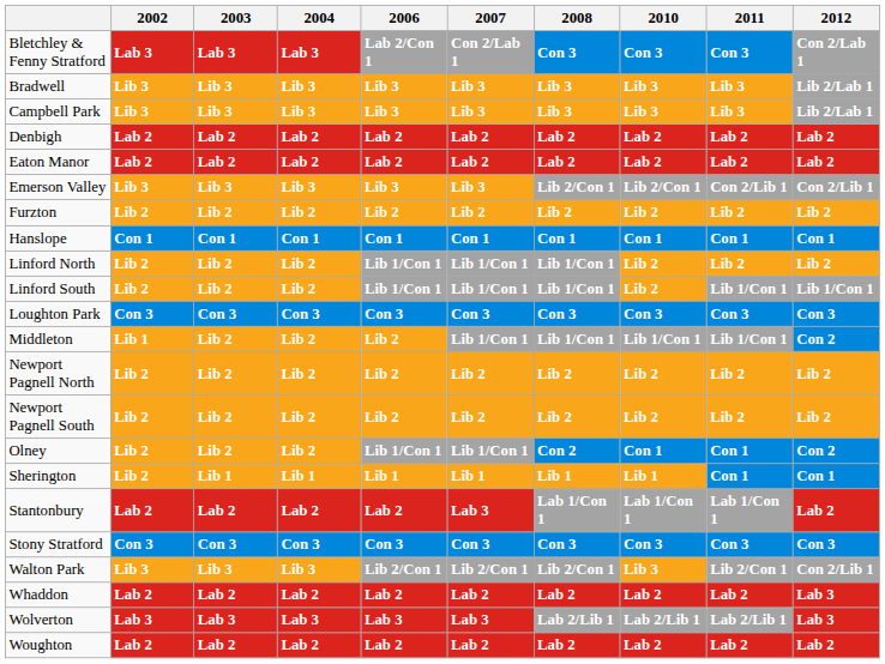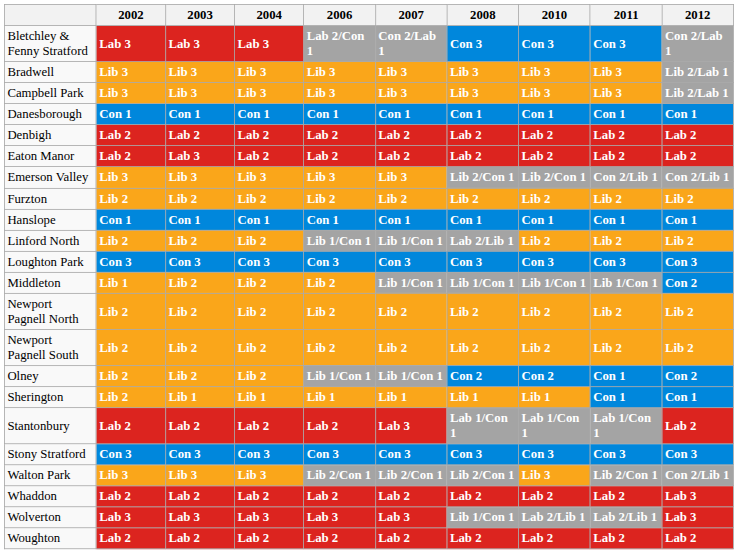 <table class="wikitable" style="font-size: 95%;">
 <tr>
 <th></th>
 <th>2002</th>
 <th>2003</th>
 <th>2004</th>
 <th>2006</th>
 <th>2007</th>
 <th>2008</th>
 <th>2010</th>
 <th>2011</th>
 <th>2012</th>
 </tr>
 <tr>
 <td width=110>Bletchley & Fenny Stratford</td>
 <td width=100 style="background:#DC241f; color:white"><strong>Lab 3</strong></td>
 <td width=100 style="background:#DC241f; color:white"><strong>Lab 3</strong></td>
 <td width=100 style="background:#DC241f; color:white"><strong>Lab 3</strong></td>
 <td width=100 style="background:#A4A4A4; color:white"><strong>Lab 2/Con 1</strong></td>
 <td width=100 style="background:#A4A4A4; color:white"><strong>Con 2/Lab 1</strong></td>
 <td width=100 style="background:#0087DC; color:white"><strong>Con 3</strong></td>
 <td width=100 style="background:#0087DC; color:white"><strong>Con 3</strong></td>
 <td width=100 style="background:#0087DC; color:white"><strong>Con 3</strong></td>
 <td width=100 style="background:#A4A4A4; color:white"><strong>Con 2/Lab 1</strong></td>
 </tr>
 <tr>
 <td width=110>Bradwell</td>
 <td width=100 style="background:#faa61a; color:white"><strong>Lib 3</strong></td>
 <td width=100 style="background:#faa61a; color:white"><strong>Lib 3</strong></td>
 <td width=100 style="background:#faa61a; color:white"><strong>Lib 3</strong></td>
 <td width=100 style="background:#faa61a; color:white"><strong>Lib 3</strong></td>
 <td width=100 style="background:#faa61a; color:white"><strong>Lib 3</strong></td>
 <td width=100 style="background:#faa61a; color:white"><strong>Lib 3</strong></td>
 <td width=100 style="background:#faa61a; color:white"><strong>Lib 3</strong></td>
 <td width=100 style="background:#faa61a; color:white"><strong>Lib 3</strong></td>
 <td width=100 style="background:#A4A4A4; color:white"><strong>Lib 2/Lab 1</strong></td>
 </tr>
 <tr>
 <td width=110>Campbell Park</td>
 <td width=100 style="background:#faa61a; color:white"><strong>Lib 3</strong></td>
 <td width=100 style="background:#faa61a; color:white"><strong>Lib 3</strong></td>
 <td width=100 style="background:#faa61a; color:white"><strong>Lib 3</strong></td>
 <td width=100 style="background:#faa61a; color:white"><strong>Lib 3</strong></td>
 <td width=100 style="background:#faa61a; color:white"><strong>Lib 3</strong></td>
 <td width=100 style="background:#faa61a; color:white"><strong>Lib 3</strong></td>
 <td width=100 style="background:#faa61a; color:white"><strong>Lib 3</strong></td>
 <td width=100 style="background:#faa61a; color:white"><strong>Lib 3</strong></td>
 <td width=100 style="background:#A4A4A4; color:white"><strong>Lib 2/Lab 1</strong></td>
 </tr>
 <tr>
+<td width=110>Danesborough</td>
+<td width=100 style="background:#0087DC; color:white"><strong>Con 1</strong></td>
+<td width=100 style="background:#0087DC; color:white"><strong>Con 1</strong></td>
+<td width=100 style="background:#0087DC; color:white"><strong>Con 1</strong></td>
+<td width=100 style="background:#0087DC; color:white"><strong>Con 1</strong></td>
+<td width=100 style="background:#0087DC; color:white"><strong>Con 1</strong></td>
+<td width=100 style="background:#0087DC; color:white"><strong>Con 1</strong></td>
+<td width=100 style="background:#0087DC; color:white"><strong>Con 1</strong></td>
+<td width=100 style="background:#0087DC; color:white"><strong>Con 1</strong></td>
+<td width=100 style="background:#0087DC; color:white"><strong>Con 1</strong></td>
+</tr>
+<tr>
 <td width=110>Denbigh</td>
 <td width=100 style="background:#DC241f; color:white"><strong>Lab 2</strong></td>
 <td width=100 style="background:#DC241f; color:white"><strong>Lab 2</strong></td>
 <td width=100 style="background:#DC241f; color:white"><strong>Lab 2</strong></td>
 <td width=100 style="background:#DC241f; color:white"><strong>Lab 2</strong></td>
 <td width=100 style="background:#DC241f; color:white"><strong>Lab 2</strong></td>
 <td width=100 style="background:#DC241f; color:white"><strong>Lab 2</strong></td>
 <td width=100 style="background:#DC241f; color:white"><strong>Lab 2</strong></td>
 <td width=100 style="background:#DC241f; color:white"><strong>Lab 2</strong></td>
 <td width=100 style="background:#DC241f; color:white"><strong>Lab 2</strong></td>
 </tr>
 <tr>
 <td width=110>Eaton Manor</td>
 <td width=100 style="background:#DC241f; color:white"><strong>Lab 2</strong></td>
-<td width=100 style="background:#DC241f; color:white"><strong>Lab 2</strong></td>
+<td width=100 style="background:#DC241f; color:white"><strong>Lab 3</strong></td>
 <td width=100 style="background:#DC241f; color:white"><strong>Lab 2</strong></td>
 <td width=100 style="background:#DC241f; color:white"><strong>Lab 2</strong></td>
 <td width=100 style="background:#DC241f; color:white"><strong>Lab 2</strong></td>
 <td width=100 style="background:#DC241f; color:white"><strong>Lab 2</strong></td>
 <td width=100 style="background:#DC241f; color:white"><strong>Lab 2</strong></td>
 <td width=100 style="background:#DC241f; color:white"><strong>Lab 2</strong></td>
 <td width=100 style="background:#DC241f; color:white"><strong>Lab 2</strong></td>
 </tr>
 <tr>
 <td width=110>Emerson Valley</td>
 <td width=100 style="background:#faa61a; color:white"><strong>Lib 3</strong></td>
 <td width=100 style="background:#faa61a; color:white"><strong>Lib 3</strong></td>
 <td width=100 style="background:#faa61a; color:white"><strong>Lib 3</strong></td>
 <td width=100 style="background:#faa61a; color:white"><strong>Lib 3</strong></td>
 <td width=100 style="background:#faa61a; color:white"><strong>Lib 3</strong></td>
 <td width=100 style="background:#A4A4A4; color:white"><strong>Lib 2/Con 1</strong></td>
 <td width=100 style="background:#A4A4A4; color:white"><strong>Lib 2/Con 1</strong></td>
 <td width=100 style="background:#A4A4A4; color:white"><strong>Con 2/Lib 1</strong></td>
 <td width=100 style="background:#A4A4A4; color:white"><strong>Con 2/Lib 1</strong></td>
 </tr>
 <tr>
 <td width=110>Furzton</td>
 <td width=100 style="background:#faa61a; color:white"><strong>Lib 2</strong></td>
 <td width=100 style="background:#faa61a; color:white"><strong>Lib 2</strong></td>
 <td width=100 style="background:#faa61a; color:white"><strong>Lib 2</strong></td>
 <td width=100 style="background:#faa61a; color:white"><strong>Lib 2</strong></td>
 <td width=100 style="background:#faa61a; color:white"><strong>Lib 2</strong></td>
 <td width=100 style="background:#faa61a; color:white"><strong>Lib 2</strong></td>
 <td width=100 style="background:#faa61a; color:white"><strong>Lib 2</strong></td>
 <td width=100 style="background:#faa61a; color:white"><strong>Lib 2</strong></td>
 <td width=100 style="background:#faa61a; color:white"><strong>Lib 2</strong></td>
 </tr>
 <tr>
 <td width=110>Hanslope</td>
 <td width=100 style="background:#0087DC; color:white"><strong>Con 1</strong></td>
 <td width=100 style="background:#0087DC; color:white"><strong>Con 1</strong></td>
 <td width=100 style="background:#0087DC; color:white"><strong>Con 1</strong></td>
 <td width=100 style="background:#0087DC; color:white"><strong>Con 1</strong></td>
 <td width=100 style="background:#0087DC; color:white"><strong>Con 1</strong></td>
 <td width=100 style="background:#0087DC; color:white"><strong>Con 1</strong></td>
 <td width=100 style="background:#0087DC; color:white"><strong>Con 1</strong></td>
 <td width=100 style="background:#0087DC; color:white"><strong>Con 1</strong></td>
 <td width=100 style="background:#0087DC; color:white"><strong>Con 1</strong></td>
 </tr>
 <tr>
 <td width=110>Linford North</td>
 <td width=100 style="background:#faa61a; color:white"><strong>Lib 2</strong></td>
 <td width=100 style="background:#faa61a; color:white"><strong>Lib 2</strong></td>
 <td width=100 style="background:#faa61a; color:white"><strong>Lib 2</strong></td>
 <td width=100 style="background:#A4A4A4; color:white"><strong>Lib 1/Con 1</strong></td>
 <td width=100 style="background:#A4A4A4; color:white"><strong>Lib 1/Con 1</strong></td>
-<td width=100 style="background:#A4A4A4; color:white"><strong>Lib 1/Con 1</strong></td>
+<td width=100 style="background:#A4A4A4; color:white"><strong>Lab 2/Lib 1</strong></td>
 <td width=100 style="background:#faa61a; color:white"><strong>Lib 2</strong></td>
 <td width=100 style="background:#faa61a; color:white"><strong>Lib 2</strong></td>
 <td width=100 style="background:#faa61a; color:white"><strong>Lib 2</strong></td>
-</tr>
-<tr>
-<td width=110>Linford South</td>
-<td width=100 style="background:#faa61a; color:white"><strong>Lib 2</strong></td>
-<td width=100 style="background:#faa61a; color:white"><strong>Lib 2</strong></td>
-<td width=100 style="background:#faa61a; color:white"><strong>Lib 2</strong></td>
-<td width=100 style="background:#A4A4A4; color:white"><strong>Lib 1/Con 1</strong></td>
-<td width=100 style="background:#A4A4A4; color:white"><strong>Lib 1/Con 1</strong></td>
-<td width=100 style="background:#A4A4A4; color:white"><strong>Lib 1/Con 1</strong></td>
-<td width=100 style="background:#faa61a; color:white"><strong>Lib 2</strong></td>
-<td width=100 style="background:#A4A4A4; color:white"><strong>Lib 1/Con 1</strong></td>
-<td width=100 style="background:#A4A4A4; color:white"><strong>Lib 1/Con 1</strong></td>
 </tr>
 <tr>
 <td width=110>Loughton Park</td>
 <td width=100 style="background:#0087DC; color:white"><strong>Con 3</strong></td>
 <td width=100 style="background:#0087DC; color:white"><strong>Con 3</strong></td>
 <td width=100 style="background:#0087DC; color:white"><strong>Con 3</strong></td>
 <td width=100 style="background:#0087DC; color:white"><strong>Con 3</strong></td>
 <td width=100 style="background:#0087DC; color:white"><strong>Con 3</strong></td>
 <td width=100 style="background:#0087DC; color:white"><strong>Con 3</strong></td>
 <td width=100 style="background:#0087DC; color:white"><strong>Con 3</strong></td>
 <td width=100 style="background:#0087DC; color:white"><strong>Con 3</strong></td>
 <td width=100 style="background:#0087DC; color:white"><strong>Con 3</strong></td>
 </tr>
 <tr>
 <td width=110>Middleton</td>
 <td width=100 style="background:#faa61a; color:white"><strong>Lib 1</strong></td>
 <td width=100 style="background:#faa61a; color:white"><strong>Lib 2</strong></td>
 <td width=100 style="background:#faa61a; color:white"><strong>Lib 2</strong></td>
 <td width=100 style="background:#faa61a; color:white"><strong>Lib 2</strong></td>
 <td width=100 style="background:#A4A4A4; color:white"><strong>Lib 1/Con 1</strong></td>
 <td width=100 style="background:#A4A4A4; color:white"><strong>Lib 1/Con 1</strong></td>
 <td width=100 style="background:#A4A4A4; color:white"><strong>Lib 1/Con 1</strong></td>
 <td width=100 style="background:#A4A4A4; color:white"><strong>Lib 1/Con 1</strong></td>
 <td width=100 style="background:#0087DC; color:white"><strong>Con 2</strong></td>
 </tr>
 <tr>
 <td width=110>Newport Pagnell North</td>
 <td width=100 style="background:#faa61a; color:white"><strong>Lib 2</strong></td>
 <td width=100 style="background:#faa61a; color:white"><strong>Lib 2</strong></td>
 <td width=100 style="background:#faa61a; color:white"><strong>Lib 2</strong></td>
 <td width=100 style="background:#faa61a; color:white"><strong>Lib 2</strong></td>
 <td width=100 style="background:#faa61a; color:white"><strong>Lib 2</strong></td>
 <td width=100 style="background:#faa61a; color:white"><strong>Lib 2</strong></td>
 <td width=100 style="background:#faa61a; color:white"><strong>Lib 2</strong></td>
 <td width=100 style="background:#faa61a; color:white"><strong>Lib 2</strong></td>
 <td width=100 style="background:#faa61a; color:white"><strong>Lib 2</strong></td>
 </tr>
 <tr>
 <td width=110>Newport Pagnell South</td>
 <td width=100 style="background:#faa61a; color:white"><strong>Lib 2</strong></td>
 <td width=100 style="background:#faa61a; color:white"><strong>Lib 2</strong></td>
 <td width=100 style="background:#faa61a; color:white"><strong>Lib 2</strong></td>
 <td width=100 style="background:#faa61a; color:white"><strong>Lib 2</strong></td>
 <td width=100 style="background:#faa61a; color:white"><strong>Lib 2</strong></td>
 <td width=100 style="background:#faa61a; color:white"><strong>Lib 2</strong></td>
 <td width=100 style="background:#faa61a; color:white"><strong>Lib 2</strong></td>
 <td width=100 style="background:#faa61a; color:white"><strong>Lib 2</strong></td>
 <td width=100 style="background:#faa61a; color:white"><strong>Lib 2</strong></td>
 </tr>
 <tr>
 <td width=110>Olney</td>
 <td width=100 style="background:#faa61a; color:white"><strong>Lib 2</strong></td>
 <td width=100 style="background:#faa61a; color:white"><strong>Lib 2</strong></td>
 <td width=100 style="background:#faa61a; color:white"><strong>Lib 2</strong></td>
 <td width=100 style="background:#A4A4A4; color:white"><strong>Lib 1/Con 1</strong></td>
 <td width=100 style="background:#A4A4A4; color:white"><strong>Lib 1/Con 1</strong></td>
 <td width=100 style="background:#0087DC; color:white"><strong>Con 2</strong></td>
-<td width=100 style="background:#0087DC; color:white"><strong>Con 1</strong></td>
+<td width=100 style="background:#0087DC; color:white"><strong>Con 2</strong></td>
 <td width=100 style="background:#0087DC; color:white"><strong>Con 1</strong></td>
 <td width=100 style="background:#0087DC; color:white"><strong>Con 2</strong></td>
 </tr>
 <tr>
 <td width=110>Sherington</td>
 <td width=100 style="background:#faa61a; color:white"><strong>Lib 2</strong></td>
 <td width=100 style="background:#faa61a; color:white"><strong>Lib 1</strong></td>
 <td width=100 style="background:#faa61a; color:white"><strong>Lib 1</strong></td>
 <td width=100 style="background:#faa61a; color:white"><strong>Lib 1</strong></td>
 <td width=100 style="background:#faa61a; color:white"><strong>Lib 1</strong></td>
 <td width=100 style="background:#faa61a; color:white"><strong>Lib 1</strong></td>
 <td width=100 style="background:#faa61a; color:white"><strong>Lib 1</strong></td>
 <td width=100 style="background:#0087DC; color:white"><strong>Con 1</strong></td>
 <td width=100 style="background:#0087DC; color:white"><strong>Con 1</strong></td>
 </tr>
 <tr>
 <td width=110>Stantonbury</td>
 <td width=100 style="background:#DC241f; color:white"><strong>Lab 2</strong></td>
 <td width=100 style="background:#DC241f; color:white"><strong>Lab 2</strong></td>
 <td width=100 style="background:#DC241f; color:white"><strong>Lab 2</strong></td>
 <td width=100 style="background:#DC241f; color:white"><strong>Lab 2</strong></td>
 <td width=100 style="background:#DC241f; color:white"><strong>Lab 3</strong></td>
 <td width=100 style="background:#A4A4A4; color:white"><strong>Lab 1/Con 1</strong></td>
 <td width=100 style="background:#A4A4A4; color:white"><strong>Lab 1/Con 1</strong></td>
 <td width=100 style="background:#A4A4A4; color:white"><strong>Lab 1/Con 1</strong></td>
 <td width=100 style="background:#DC241f; color:white"><strong>Lab 2</strong></td>
 </tr>
 <tr>
 <td width=110>Stony Stratford</td>
 <td width=100 style="background:#0087DC; color:white"><strong>Con 3</strong></td>
 <td width=100 style="background:#0087DC; color:white"><strong>Con 3</strong></td>
 <td width=100 style="background:#0087DC; color:white"><strong>Con 3</strong></td>
 <td width=100 style="background:#0087DC; color:white"><strong>Con 3</strong></td>
 <td width=100 style="background:#0087DC; color:white"><strong>Con 3</strong></td>
 <td width=100 style="background:#0087DC; color:white"><strong>Con 3</strong></td>
 <td width=100 style="background:#0087DC; color:white"><strong>Con 3</strong></td>
 <td width=100 style="background:#0087DC; color:white"><strong>Con 3</strong></td>
 <td width=100 style="background:#0087DC; color:white"><strong>Con 3</strong></td>
 </tr>
 <tr>
 <td width=110>Walton Park</td>
 <td width=100 style="background:#faa61a; color:white"><strong>Lib 3</strong></td>
 <td width=100 style="background:#faa61a; color:white"><strong>Lib 3</strong></td>
 <td width=100 style="background:#faa61a; color:white"><strong>Lib 3</strong></td>
 <td width=100 style="background:#A4A4A4; color:white"><strong>Lib 2/Con 1</strong></td>
 <td width=100 style="background:#A4A4A4; color:white"><strong>Lib 2/Con 1</strong></td>
 <td width=100 style="background:#A4A4A4; color:white"><strong>Lib 2/Con 1</strong></td>
 <td width=100 style="background:#faa61a; color:white"><strong>Lib 3</strong></td>
 <td width=100 style="background:#A4A4A4; color:white"><strong>Lib 2/Con 1</strong></td>
 <td width=100 style="background:#A4A4A4; color:white"><strong>Con 2/Lib 1</strong></td>
 </tr>
 <tr>
 <td width=110>Whaddon</td>
 <td width=100 style="background:#DC241f; color:white"><strong>Lab 2</strong></td>
 <td width=100 style="background:#DC241f; color:white"><strong>Lab 2</strong></td>
 <td width=100 style="background:#DC241f; color:white"><strong>Lab 2</strong></td>
 <td width=100 style="background:#DC241f; color:white"><strong>Lab 2</strong></td>
 <td width=100 style="background:#DC241f; color:white"><strong>Lab 2</strong></td>
 <td width=100 style="background:#DC241f; color:white"><strong>Lab 2</strong></td>
 <td width=100 style="background:#DC241f; color:white"><strong>Lab 2</strong></td>
 <td width=100 style="background:#DC241f; color:white"><strong>Lab 2</strong></td>
 <td width=100 style="background:#DC241f; color:white"><strong>Lab 3</strong></td>
 </tr>
 <tr>
 <td width=110>Wolverton</td>
 <td width=100 style="background:#DC241f; color:white"><strong>Lab 3</strong></td>
 <td width=100 style="background:#DC241f; color:white"><strong>Lab 3</strong></td>
 <td width=100 style="background:#DC241f; color:white"><strong>Lab 3</strong></td>
 <td width=100 style="background:#DC241f; color:white"><strong>Lab 3</strong></td>
 <td width=100 style="background:#DC241f; color:white"><strong>Lab 3</strong></td>
-<td width=100 style="background:#A4A4A4; color:white"><strong>Lab 2/Lib 1</strong></td>
+<td width=100 style="background:#A4A4A4; color:white"><strong>Lib 1/Con 1</strong></td>
 <td width=100 style="background:#A4A4A4; color:white"><strong>Lab 2/Lib 1</strong></td>
 <td width=100 style="background:#A4A4A4; color:white"><strong>Lab 2/Lib 1</strong></td>
 <td width=100 style="background:#DC241f; color:white"><strong>Lab 3</strong></td>
 </tr>
 <tr>
 <td width=110>Woughton</td>
 <td width=100 style="background:#DC241f; color:white"><strong>Lab 2</strong></td>
 <td width=100 style="background:#DC241f; color:white"><strong>Lab 2</strong></td>
 <td width=100 style="background:#DC241f; color:white"><strong>Lab 2</strong></td>
 <td width=100 style="background:#DC241f; color:white"><strong>Lab 2</strong></td>
 <td width=100 style="background:#DC241f; color:white"><strong>Lab 2</strong></td>
 <td width=100 style="background:#DC241f; color:white"><strong>Lab 2</strong></td>
 <td width=100 style="background:#DC241f; color:white"><strong>Lab 2</strong></td>
 <td width=100 style="background:#DC241f; color:white"><strong>Lab 2</strong></td>
 <td width=100 style="background:#DC241f; color:white"><strong>Lab 2</strong></td>
 </tr>
 </table>
